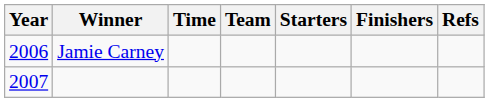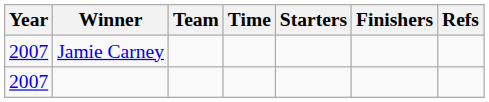 <table class = "wikitable sortable">
 <tr>
 <th>Year</th>
 <th>Winner</th>
+<th>Team</th>
 <th>Time</th>
-<th>Team</th>
 <th>Starters</th>
 <th>Finishers</th>
 <th>Refs</th>
 </tr>
 <tr>
-<td><a href='#'>2006</a></td>
+<td><a href='#'>2007</a></td>
 <td> <a href='#'>Jamie Carney</a></td>
 <td></td>
 <td></td>
 <td></td>
 <td></td>
 <td></td>
 </tr>
 <tr>
 <td><a href='#'>2007</a></td>
 <td></td>
 <td></td>
 <td></td>
 <td></td>
 <td></td>
 <td></td>
 </tr>
 </table>
